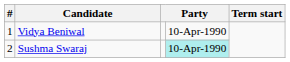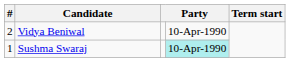 <table class="wikitable">
 <tr>
 <th>#</th>
 <th style="width:200px">Candidate</th>
 <th colspan="2">Party</th>
 <th>Term start</th>
 </tr>
 <tr>
-<td>1</td>
+<td>2</td>
 <td><a href='#'>Vidya Beniwal</a></td>
 <td></td>
 <td>10-Apr-1990</td>
 </tr>
 <tr>
-<td>2</td>
+<td>1</td>
 <td><a href='#'>Sushma Swaraj</a></td>
 <td></td>
 <td style="background: paleturquoise;">10-Apr-1990</td>
 </tr>
 </table>
